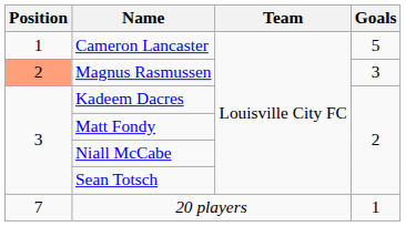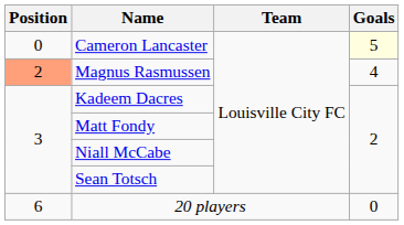 <table class="wikitable" style="text-align: center;">
 <tr>
 <th>Position</th>
 <th>Name</th>
 <th>Team</th>
 <th>Goals</th>
 </tr>
 <tr>
-<td rowspan="1">1</td>
+<td rowspan="1">0</td>
 <td align="left"> <a href='#'>Cameron Lancaster</a></td>
 <td align="left" rowspan=6>Louisville City FC</td>
-<td rowspan="1">5</td>
+<td rowspan="1" style="background: lightyellow;">5</td>
 </tr>
 <tr>
 <td rowspan="1" style="background: lightsalmon;">2</td>
 <td align="left"> <a href='#'>Magnus Rasmussen</a></td>
-<td rowspan="1">3</td>
+<td rowspan="1">4</td>
 </tr>
 <tr>
 <td rowspan="4">3</td>
 <td align="left"> <a href='#'>Kadeem Dacres</a></td>
 <td rowspan="4">2</td>
 </tr>
 <tr>
 <td align="left"> <a href='#'>Matt Fondy</a></td>
 </tr>
 <tr>
 <td align="left"> <a href='#'>Niall McCabe</a></td>
 </tr>
 <tr>
 <td align="left"> <a href='#'>Sean Totsch</a></td>
 </tr>
 <tr>
-<td rowspan="1">7</td>
+<td rowspan="1">6</td>
 <td align="center" colspan=2><em>20 players</em></td>
-<td rowspan="1">1</td>
+<td rowspan="1">0</td>
 </tr>
 </table>
